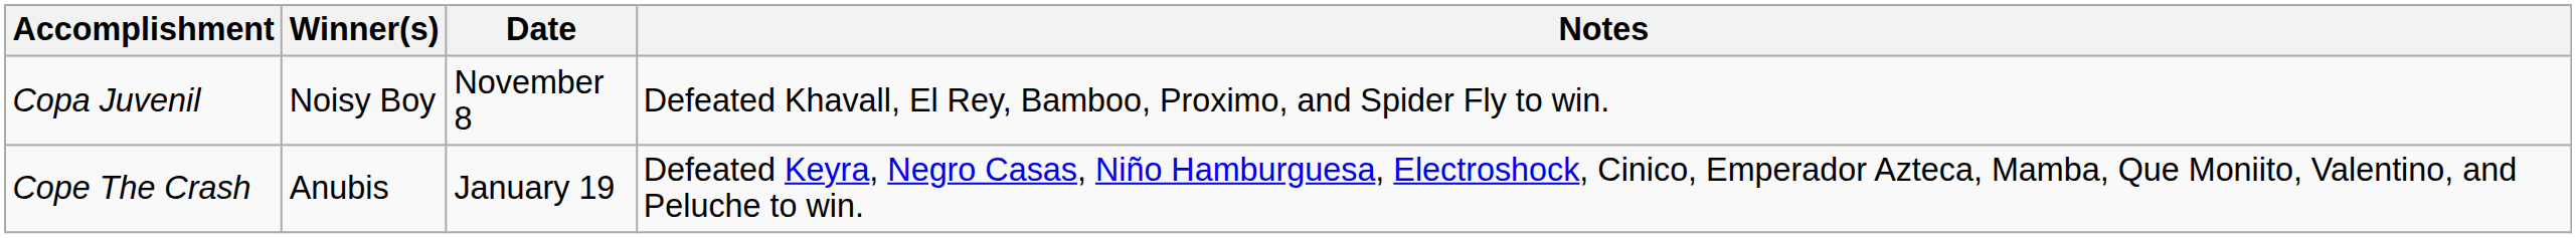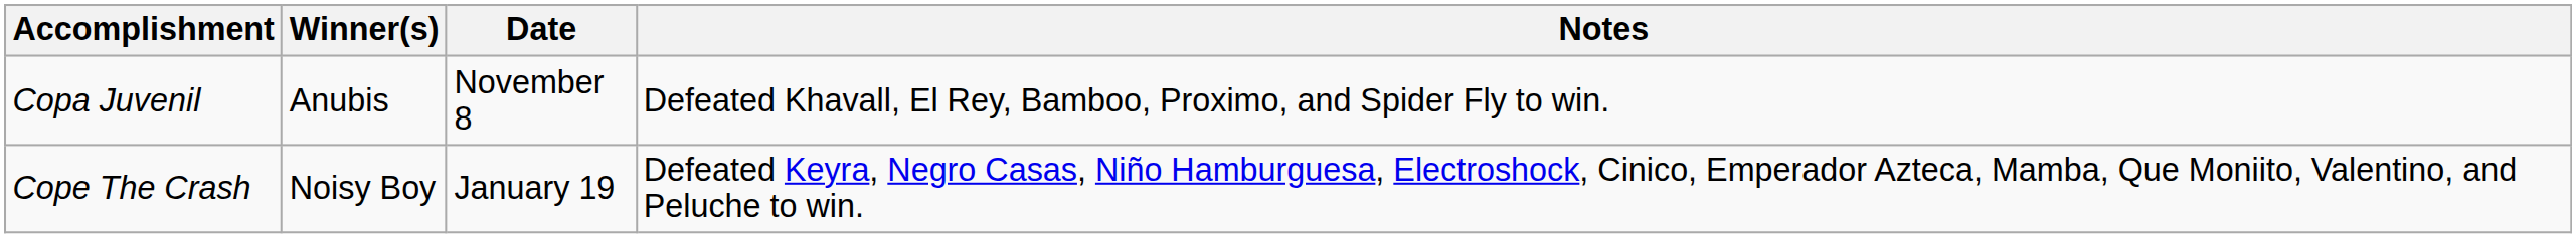 <table class="wikitable" style="width:100%;">
 <tr>
 <th>Accomplishment</th>
 <th>Winner(s)</th>
 <th>Date</th>
 <th>Notes</th>
 </tr>
 <tr>
 <td><em>Copa Juvenil</em></td>
-<td>Noisy Boy</td>
+<td>Anubis</td>
 <td>November 8</td>
 <td>Defeated Khavall, El Rey, Bamboo, Proximo, and Spider Fly to win.</td>
 </tr>
 <tr>
 <td><em>Cope The Crash</em></td>
-<td>Anubis</td>
+<td>Noisy Boy</td>
 <td>January 19</td>
 <td>Defeated <a href='#'>Keyra</a>, <a href='#'>Negro Casas</a>, <a href='#'>Niño Hamburguesa</a>, <a href='#'>Electroshock</a>, Cinico, Emperador Azteca, Mamba, Que Moniito, Valentino, and Peluche to win.</td>
 </tr>
 </table>
